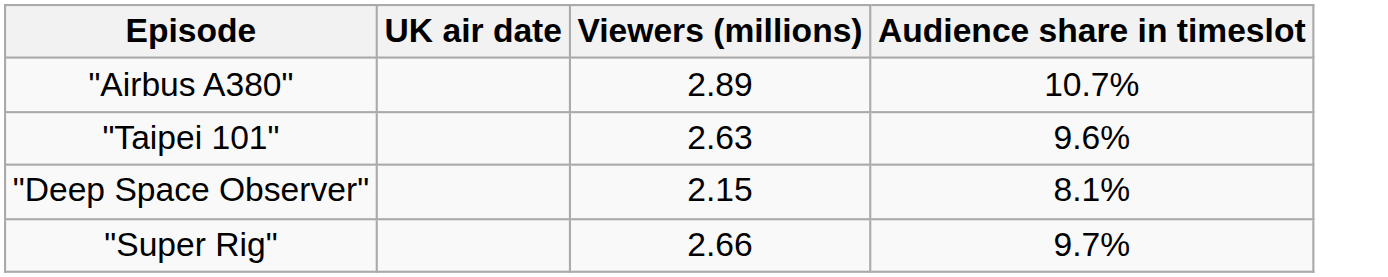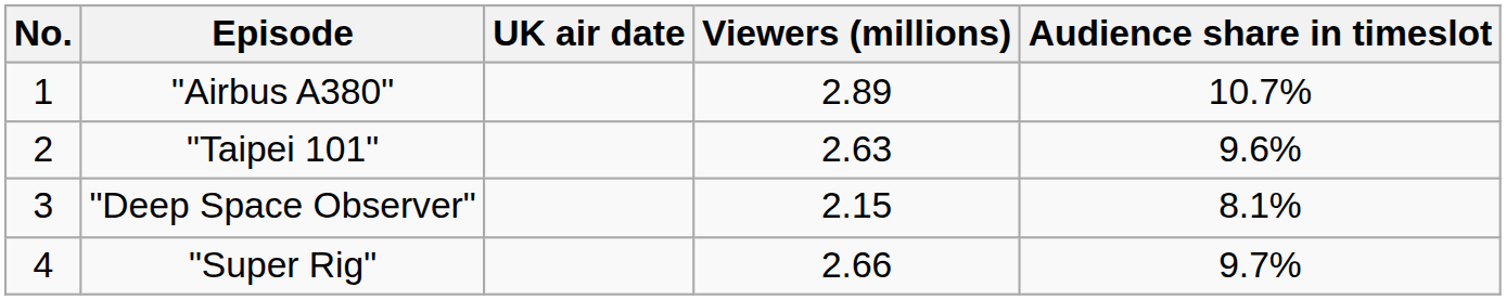 <table class="wikitable sortable" style="text-align:center;">
 <tr>
+<th>No.</th>
 <th>Episode</th>
 <th>UK air date</th>
 <th>Viewers (millions)</th>
 <th>Audience share in timeslot</th>
 </tr>
 <tr>
+<td>1</td>
 <td>"Airbus A380"</td>
 <td></td>
 <td>2.89</td>
 <td>10.7%</td>
 </tr>
 <tr>
+<td>2</td>
 <td>"Taipei 101"</td>
 <td></td>
 <td>2.63</td>
 <td>9.6%</td>
 </tr>
 <tr>
+<td>3</td>
 <td>"Deep Space Observer"</td>
 <td></td>
 <td>2.15</td>
 <td>8.1%</td>
 </tr>
 <tr>
+<td>4</td>
 <td>"Super Rig"</td>
 <td></td>
 <td>2.66</td>
 <td>9.7%</td>
 </tr>
 </table>
